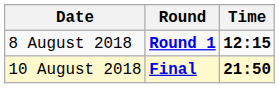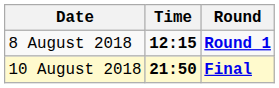 <table class="wikitable">
 <tr>
 <th>Date</th>
+<th>Time</th>
 <th>Round</th>
-<th>Time</th>
 </tr>
 <tr>
 <td>8 August 2018</td>
+<td><strong>12:15</strong></td>
 <td><strong><a href='#'>Round 1</a></strong></td>
-<td><strong>12:15</strong></td>
 </tr>
 <tr style=background:lemonchiffon>
 <td>10 August 2018</td>
+<td><strong>21:50</strong></td>
 <td><strong><a href='#'>Final</a></strong></td>
-<td><strong>21:50</strong></td>
 </tr>
 </table>
